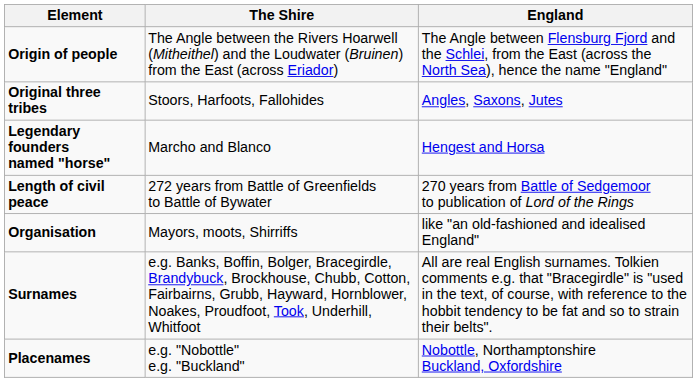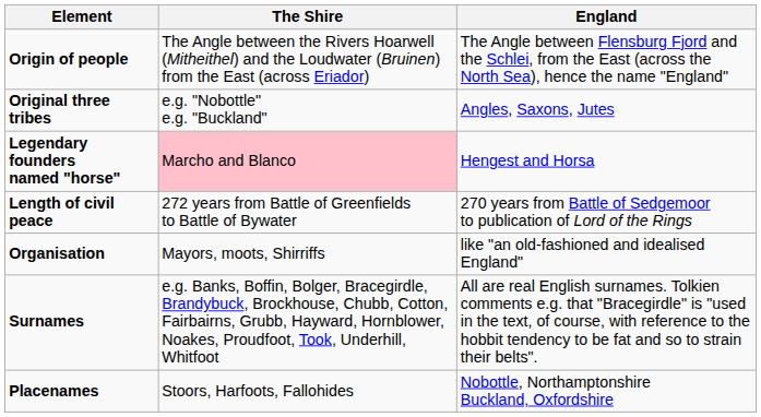 <table class="wikitable" style="margin:1em auto;">
 <tr>
 <th scope="col" style="width: 150px">Element</th>
 <th scope="col" style="width: 300px">The Shire</th>
 <th scope="col" style="width: 300px">England</th>
 </tr>
 <tr>
 <td><strong>Origin of people</strong></td>
 <td valign=top>The Angle between the Rivers Hoarwell (<em>Mitheithel</em>) and the Loudwater (<em>Bruinen</em>) from the East (across <a href='#'>Eriador</a>) </td>
 <td>The Angle between <a href='#'>Flensburg Fjord</a> and the <a href='#'>Schlei</a>, from the East (across the <a href='#'>North Sea</a>), hence the name "England" </td>
 </tr>
 <tr>
 <td><strong>Original three tribes</strong></td>
-<td>Stoors, Harfoots, Fallohides</td>
+<td>e.g. "Nobottle"<br>e.g. "Buckland"</td>
 <td><a href='#'>Angles</a>, <a href='#'>Saxons</a>, <a href='#'>Jutes</a></td>
 </tr>
 <tr>
 <td><strong>Legendary founders<br>named "horse"</strong></td>
-<td>Marcho and Blanco</td>
+<td style="background: pink;">Marcho and Blanco</td>
 <td><a href='#'>Hengest and Horsa</a></td>
 </tr>
 <tr>
 <td><strong>Length of civil peace</strong></td>
 <td>272 years from Battle of Greenfields<br> to Battle of Bywater</td>
 <td>270 years from <a href='#'>Battle of Sedgemoor</a><br> to publication of <em>Lord of the Rings</em></td>
 </tr>
 <tr>
 <td><strong>Organisation</strong></td>
 <td>Mayors, moots, Shirriffs</td>
 <td>like "an old-fashioned and idealised England"</td>
 </tr>
 <tr>
 <td><strong>Surnames</strong></td>
 <td>e.g. Banks, Boffin, Bolger, Bracegirdle, <a href='#'>Brandybuck</a>, Brockhouse, Chubb, Cotton, Fairbairns, Grubb, Hayward, Hornblower, Noakes, Proudfoot, <a href='#'>Took</a>, Underhill, Whitfoot</td>
 <td>All are real English surnames. Tolkien comments e.g. that "Bracegirdle" is "used in the text, of course, with reference to the hobbit tendency to be fat and so to strain their belts".</td>
 </tr>
 <tr>
 <td><strong>Placenames</strong></td>
-<td>e.g. "Nobottle"<br>e.g. "Buckland"</td>
+<td>Stoors, Harfoots, Fallohides</td>
 <td><a href='#'>Nobottle</a>, Northamptonshire<br> <a href='#'>Buckland, Oxfordshire</a></td>
 </tr>
 </table>
